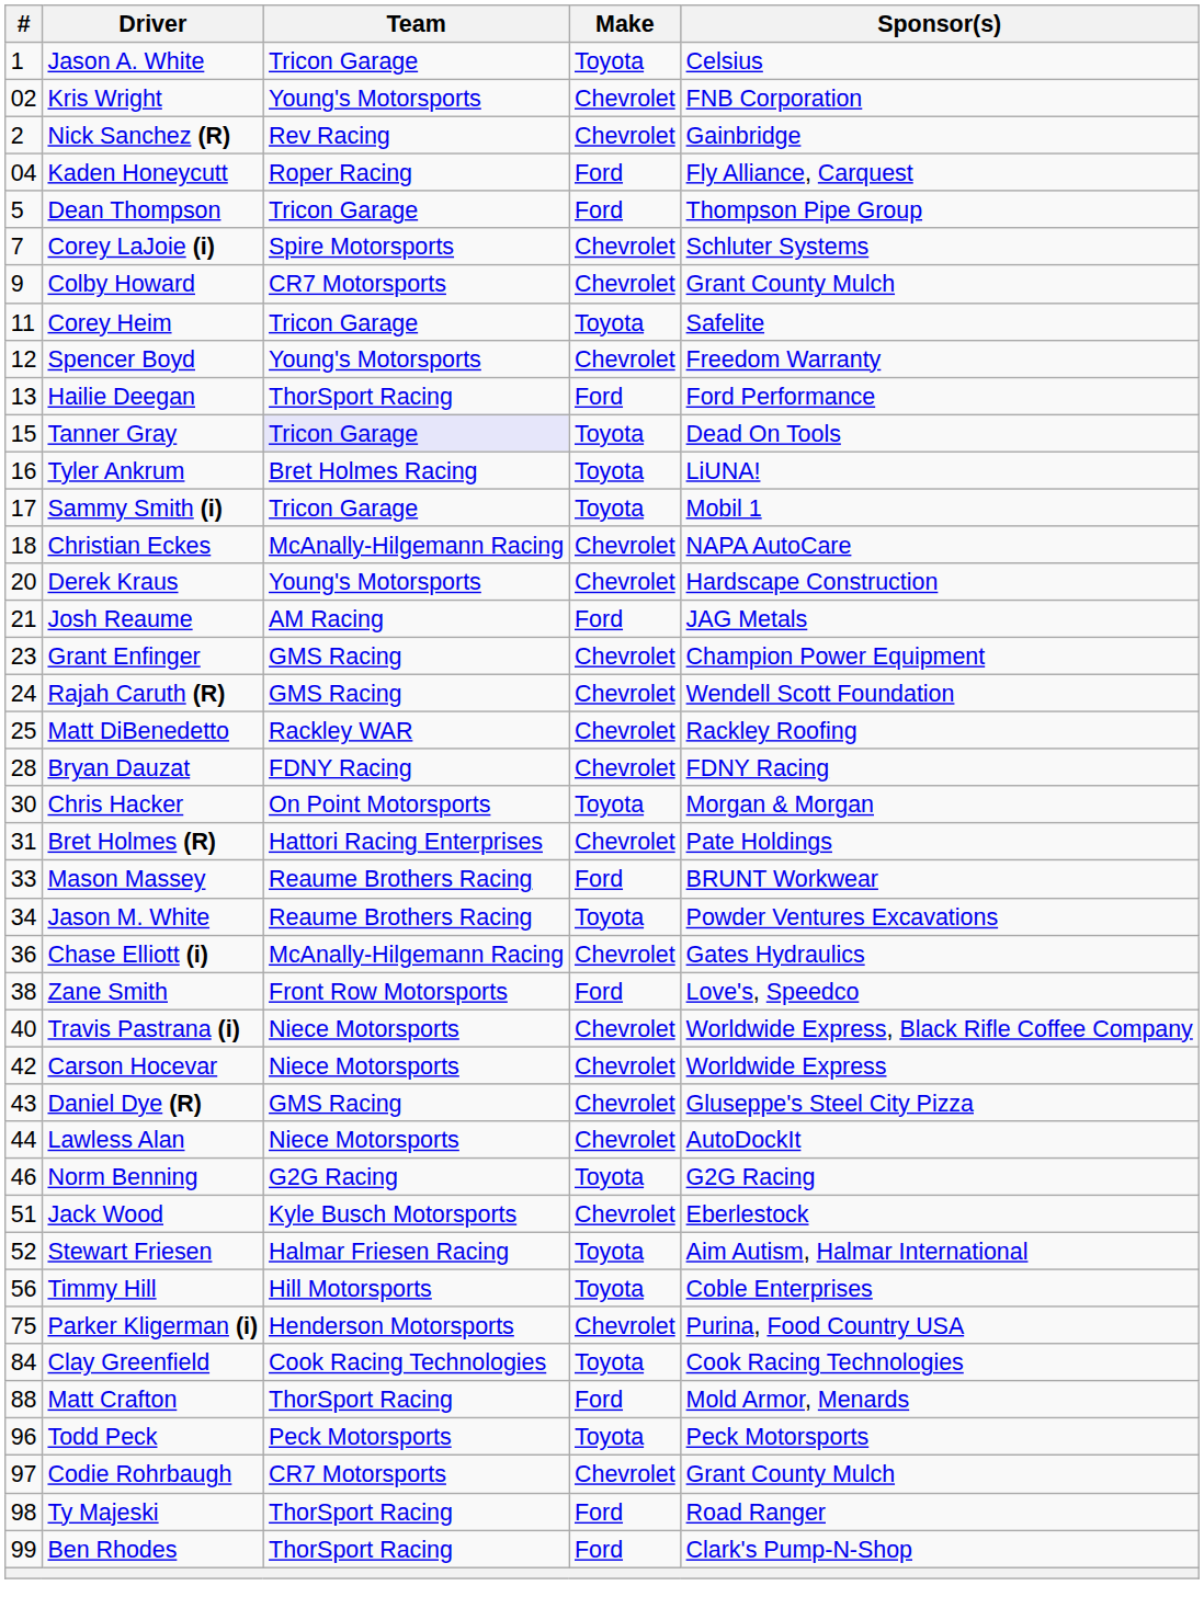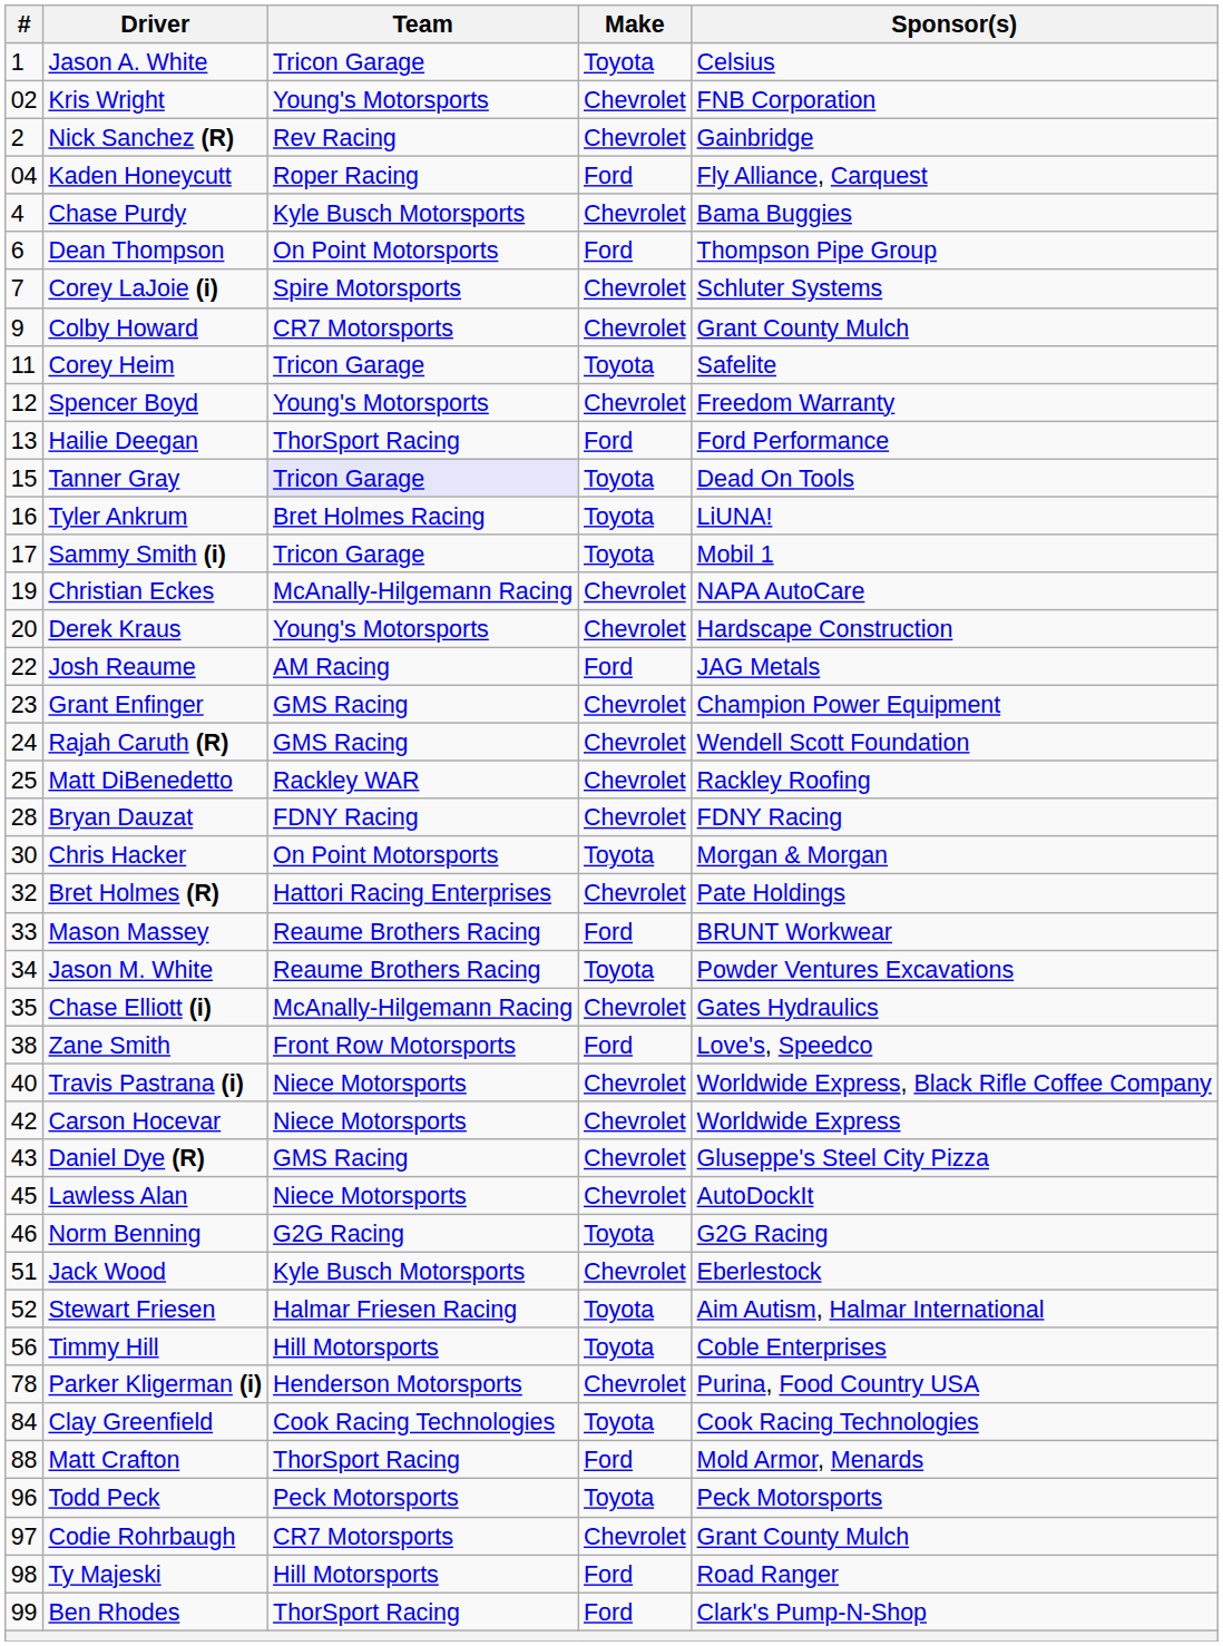 <table class="wikitable" style="font-size: 95%;">
 <tr>
 <th>#</th>
 <th>Driver</th>
 <th>Team</th>
 <th>Make</th>
 <th>Sponsor(s)</th>
 </tr>
 <tr>
 <td>1</td>
 <td><a href='#'>Jason A. White</a></td>
 <td><a href='#'>Tricon Garage</a></td>
 <td><a href='#'>Toyota</a></td>
 <td><a href='#'>Celsius</a></td>
 </tr>
 <tr>
 <td>02</td>
 <td><a href='#'>Kris Wright</a></td>
 <td><a href='#'>Young's Motorsports</a></td>
 <td><a href='#'>Chevrolet</a></td>
 <td><a href='#'>FNB Corporation</a></td>
 </tr>
 <tr>
 <td>2</td>
 <td><a href='#'>Nick Sanchez</a> <strong>(R)</strong></td>
 <td><a href='#'>Rev Racing</a></td>
 <td><a href='#'>Chevrolet</a></td>
 <td><a href='#'>Gainbridge</a></td>
 </tr>
 <tr>
 <td>04</td>
 <td><a href='#'>Kaden Honeycutt</a></td>
 <td><a href='#'>Roper Racing</a></td>
 <td><a href='#'>Ford</a></td>
 <td><a href='#'>Fly Alliance</a>, <a href='#'>Carquest</a></td>
 </tr>
 <tr>
-<td>5</td>
+<td>4</td>
+<td><a href='#'>Chase Purdy</a></td>
+<td><a href='#'>Kyle Busch Motorsports</a></td>
+<td><a href='#'>Chevrolet</a></td>
+<td><a href='#'>Bama Buggies</a></td>
+</tr>
+<tr>
+<td>6</td>
 <td><a href='#'>Dean Thompson</a></td>
-<td><a href='#'>Tricon Garage</a></td>
+<td nowrap=""><a href='#'>On Point Motorsports</a></td>
 <td><a href='#'>Ford</a></td>
 <td><a href='#'>Thompson Pipe Group</a></td>
 </tr>
 <tr>
 <td>7</td>
 <td><a href='#'>Corey LaJoie</a> <strong>(i)</strong></td>
 <td><a href='#'>Spire Motorsports</a></td>
 <td><a href='#'>Chevrolet</a></td>
 <td><a href='#'>Schluter Systems</a></td>
 </tr>
 <tr>
 <td>9</td>
 <td><a href='#'>Colby Howard</a></td>
 <td><a href='#'>CR7 Motorsports</a></td>
 <td><a href='#'>Chevrolet</a></td>
 <td><a href='#'>Grant County Mulch</a></td>
 </tr>
 <tr>
 <td>11</td>
 <td><a href='#'>Corey Heim</a></td>
 <td><a href='#'>Tricon Garage</a></td>
 <td><a href='#'>Toyota</a></td>
 <td><a href='#'>Safelite</a></td>
 </tr>
 <tr>
 <td>12</td>
 <td><a href='#'>Spencer Boyd</a></td>
 <td><a href='#'>Young's Motorsports</a></td>
 <td><a href='#'>Chevrolet</a></td>
 <td><a href='#'>Freedom Warranty</a></td>
 </tr>
 <tr>
 <td>13</td>
 <td><a href='#'>Hailie Deegan</a></td>
 <td><a href='#'>ThorSport Racing</a></td>
 <td><a href='#'>Ford</a></td>
 <td><a href='#'>Ford Performance</a></td>
 </tr>
 <tr>
 <td>15</td>
 <td><a href='#'>Tanner Gray</a></td>
 <td style="background: lavender;"><a href='#'>Tricon Garage</a></td>
 <td><a href='#'>Toyota</a></td>
 <td><a href='#'>Dead On Tools</a></td>
 </tr>
 <tr>
 <td>16</td>
 <td><a href='#'>Tyler Ankrum</a></td>
 <td nowrap=""><a href='#'>Bret Holmes Racing</a></td>
 <td><a href='#'>Toyota</a></td>
 <td><a href='#'>LiUNA!</a></td>
 </tr>
 <tr>
 <td>17</td>
 <td nowrap=""><a href='#'>Sammy Smith</a> <strong>(i)</strong></td>
 <td><a href='#'>Tricon Garage</a></td>
 <td><a href='#'>Toyota</a></td>
 <td><a href='#'>Mobil 1</a></td>
 </tr>
 <tr>
-<td>18</td>
+<td>19</td>
 <td><a href='#'>Christian Eckes</a></td>
 <td nowrap><a href='#'>McAnally-Hilgemann Racing</a></td>
 <td><a href='#'>Chevrolet</a></td>
 <td><a href='#'>NAPA AutoCare</a></td>
 </tr>
 <tr>
 <td>20</td>
 <td><a href='#'>Derek Kraus</a></td>
 <td><a href='#'>Young's Motorsports</a></td>
 <td><a href='#'>Chevrolet</a></td>
 <td><a href='#'>Hardscape Construction</a></td>
 </tr>
 <tr>
-<td>21</td>
+<td>22</td>
 <td><a href='#'>Josh Reaume</a></td>
 <td><a href='#'>AM Racing</a></td>
 <td><a href='#'>Ford</a></td>
 <td><a href='#'>JAG Metals</a></td>
 </tr>
 <tr>
 <td>23</td>
 <td><a href='#'>Grant Enfinger</a></td>
 <td><a href='#'>GMS Racing</a></td>
 <td><a href='#'>Chevrolet</a></td>
 <td><a href='#'>Champion Power Equipment</a></td>
 </tr>
 <tr>
 <td>24</td>
 <td><a href='#'>Rajah Caruth</a> <strong>(R)</strong></td>
 <td><a href='#'>GMS Racing</a></td>
 <td><a href='#'>Chevrolet</a></td>
 <td><a href='#'>Wendell Scott Foundation</a></td>
 </tr>
 <tr>
 <td>25</td>
 <td><a href='#'>Matt DiBenedetto</a></td>
 <td><a href='#'>Rackley WAR</a></td>
 <td><a href='#'>Chevrolet</a></td>
 <td><a href='#'>Rackley Roofing</a></td>
 </tr>
 <tr>
 <td>28</td>
 <td><a href='#'>Bryan Dauzat</a></td>
 <td><a href='#'>FDNY Racing</a></td>
 <td><a href='#'>Chevrolet</a></td>
 <td><a href='#'>FDNY Racing</a></td>
 </tr>
 <tr>
 <td>30</td>
 <td><a href='#'>Chris Hacker</a></td>
 <td nowrap=""><a href='#'>On Point Motorsports</a></td>
 <td><a href='#'>Toyota</a></td>
 <td><a href='#'>Morgan & Morgan</a></td>
 </tr>
 <tr>
-<td>31</td>
+<td>32</td>
 <td><a href='#'>Bret Holmes</a> <strong>(R)</strong></td>
 <td><a href='#'>Hattori Racing Enterprises</a></td>
 <td><a href='#'>Chevrolet</a></td>
 <td><a href='#'>Pate Holdings</a></td>
 </tr>
 <tr>
 <td>33</td>
 <td><a href='#'>Mason Massey</a></td>
 <td><a href='#'>Reaume Brothers Racing</a></td>
 <td><a href='#'>Ford</a></td>
 <td><a href='#'>BRUNT Workwear</a></td>
 </tr>
 <tr>
 <td>34</td>
 <td><a href='#'>Jason M. White</a></td>
 <td><a href='#'>Reaume Brothers Racing</a></td>
 <td><a href='#'>Toyota</a></td>
 <td><a href='#'>Powder Ventures Excavations</a></td>
 </tr>
 <tr>
-<td>36</td>
+<td>35</td>
 <td><a href='#'>Chase Elliott</a> <strong>(i)</strong></td>
 <td><a href='#'>McAnally-Hilgemann Racing</a></td>
 <td><a href='#'>Chevrolet</a></td>
 <td><a href='#'>Gates Hydraulics</a></td>
 </tr>
 <tr>
 <td>38</td>
 <td><a href='#'>Zane Smith</a></td>
 <td><a href='#'>Front Row Motorsports</a></td>
 <td><a href='#'>Ford</a></td>
 <td><a href='#'>Love's</a>, <a href='#'>Speedco</a></td>
 </tr>
 <tr>
 <td>40</td>
 <td><a href='#'>Travis Pastrana</a> <strong>(i)</strong></td>
 <td><a href='#'>Niece Motorsports</a></td>
 <td><a href='#'>Chevrolet</a></td>
 <td nowrap><a href='#'>Worldwide Express</a>, <a href='#'>Black Rifle Coffee Company</a></td>
 </tr>
 <tr>
 <td>42</td>
 <td><a href='#'>Carson Hocevar</a></td>
 <td><a href='#'>Niece Motorsports</a></td>
 <td><a href='#'>Chevrolet</a></td>
 <td><a href='#'>Worldwide Express</a></td>
 </tr>
 <tr>
 <td>43</td>
 <td><a href='#'>Daniel Dye</a> <strong>(R)</strong></td>
 <td><a href='#'>GMS Racing</a></td>
 <td><a href='#'>Chevrolet</a></td>
 <td><a href='#'>Gluseppe's Steel City Pizza</a></td>
 </tr>
 <tr>
-<td>44</td>
+<td>45</td>
 <td><a href='#'>Lawless Alan</a></td>
 <td><a href='#'>Niece Motorsports</a></td>
 <td><a href='#'>Chevrolet</a></td>
 <td><a href='#'>AutoDockIt</a></td>
 </tr>
 <tr>
 <td>46</td>
 <td><a href='#'>Norm Benning</a></td>
 <td><a href='#'>G2G Racing</a></td>
 <td><a href='#'>Toyota</a></td>
 <td><a href='#'>G2G Racing</a></td>
 </tr>
 <tr>
 <td>51</td>
 <td><a href='#'>Jack Wood</a></td>
 <td><a href='#'>Kyle Busch Motorsports</a></td>
 <td><a href='#'>Chevrolet</a></td>
 <td><a href='#'>Eberlestock</a></td>
 </tr>
 <tr>
 <td>52</td>
 <td><a href='#'>Stewart Friesen</a></td>
 <td><a href='#'>Halmar Friesen Racing</a></td>
 <td><a href='#'>Toyota</a></td>
 <td><a href='#'>Aim Autism</a>, <a href='#'>Halmar International</a></td>
 </tr>
 <tr>
 <td>56</td>
 <td><a href='#'>Timmy Hill</a></td>
 <td><a href='#'>Hill Motorsports</a></td>
 <td><a href='#'>Toyota</a></td>
 <td><a href='#'>Coble Enterprises</a></td>
 </tr>
 <tr>
-<td>75</td>
+<td>78</td>
 <td nowrap=""><a href='#'>Parker Kligerman</a> <strong>(i)</strong></td>
 <td><a href='#'>Henderson Motorsports</a></td>
 <td><a href='#'>Chevrolet</a></td>
 <td><a href='#'>Purina</a>, <a href='#'>Food Country USA</a></td>
 </tr>
 <tr>
 <td>84</td>
 <td><a href='#'>Clay Greenfield</a></td>
 <td><a href='#'>Cook Racing Technologies</a></td>
 <td><a href='#'>Toyota</a></td>
 <td><a href='#'>Cook Racing Technologies</a></td>
 </tr>
 <tr>
 <td>88</td>
 <td><a href='#'>Matt Crafton</a></td>
 <td><a href='#'>ThorSport Racing</a></td>
 <td><a href='#'>Ford</a></td>
 <td><a href='#'>Mold Armor</a>, <a href='#'>Menards</a></td>
 </tr>
 <tr>
 <td>96</td>
 <td><a href='#'>Todd Peck</a></td>
 <td><a href='#'>Peck Motorsports</a></td>
 <td><a href='#'>Toyota</a></td>
 <td><a href='#'>Peck Motorsports</a></td>
 </tr>
 <tr>
 <td>97</td>
 <td><a href='#'>Codie Rohrbaugh</a></td>
 <td><a href='#'>CR7 Motorsports</a></td>
 <td><a href='#'>Chevrolet</a></td>
 <td><a href='#'>Grant County Mulch</a></td>
 </tr>
 <tr>
 <td>98</td>
 <td><a href='#'>Ty Majeski</a></td>
-<td><a href='#'>ThorSport Racing</a></td>
+<td><a href='#'>Hill Motorsports</a></td>
 <td><a href='#'>Ford</a></td>
 <td><a href='#'>Road Ranger</a></td>
 </tr>
 <tr>
 <td>99</td>
 <td><a href='#'>Ben Rhodes</a></td>
 <td><a href='#'>ThorSport Racing</a></td>
 <td><a href='#'>Ford</a></td>
 <td><a href='#'>Clark's Pump-N-Shop</a></td>
 </tr>
 <tr>
 <th colspan="5"></th>
 </tr>
 </table>
